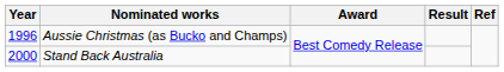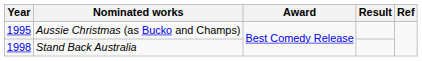 <table class="wikitable">
 <tr>
 <th>Year</th>
 <th>Nominated works</th>
 <th>Award</th>
 <th>Result</th>
 <th>Ref</th>
 </tr>
 <tr>
-<td><a href='#'>1996</a></td>
+<td><a href='#'>1995</a></td>
 <td><em>Aussie Christmas</em> (as <a href='#'>Bucko</a> and Champs)</td>
 <td rowspan="2"><a href='#'>Best Comedy Release</a></td>
 <td></td>
 <td rowspan="2"></td>
 </tr>
 <tr>
-<td><a href='#'>2000</a></td>
+<td><a href='#'>1998</a></td>
 <td><em>Stand Back Australia</em></td>
 <td></td>
 </tr>
 </table>
